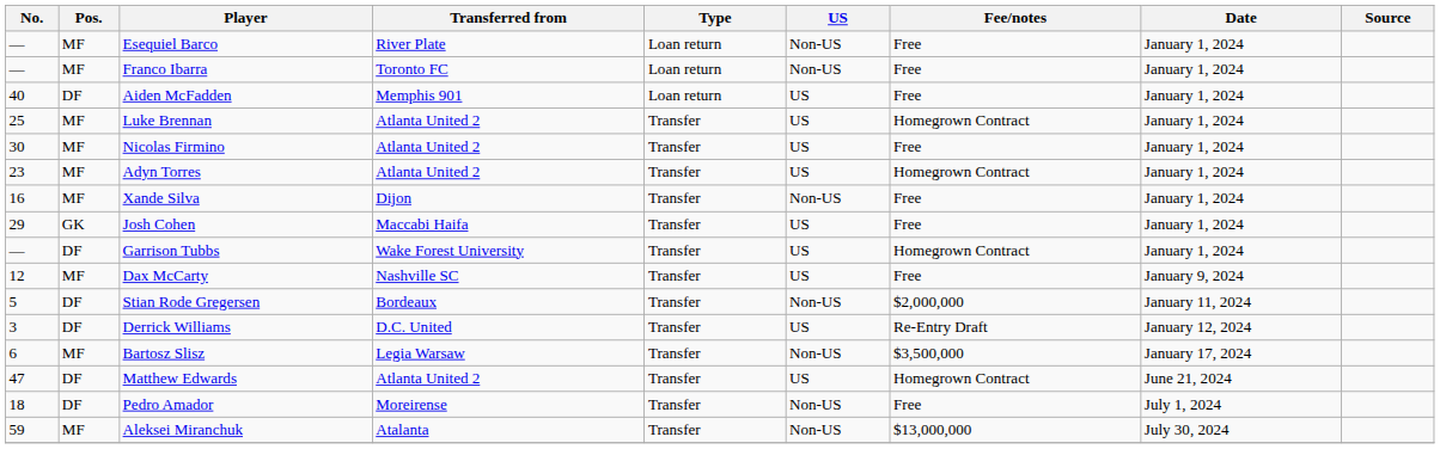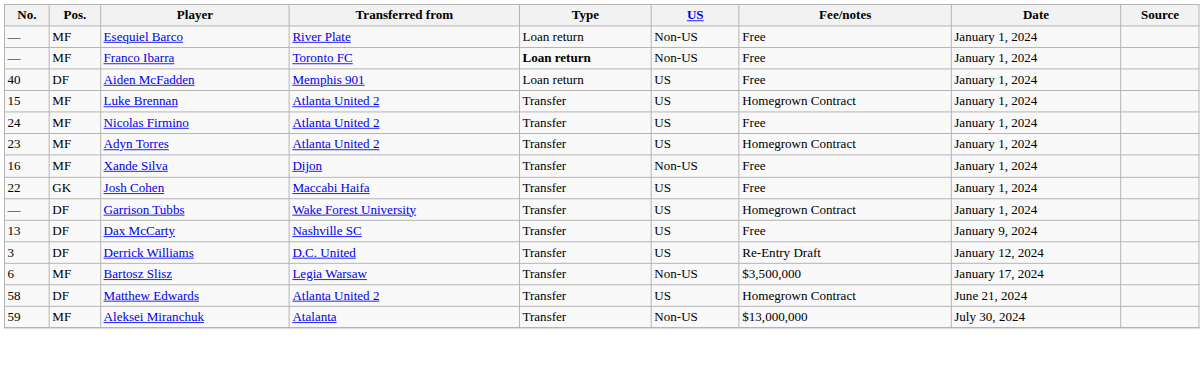 <table class="wikitable sortable" style="width:110%; text-align:center; font-size:95%; text-align:left;">
 <tr>
 <th>No.</th>
 <th>Pos.</th>
 <th>Player</th>
 <th>Transferred from</th>
 <th>Type</th>
 <th><a href='#'>US</a></th>
 <th>Fee/notes</th>
 <th>Date</th>
 <th>Source</th>
 </tr>
 <tr>
 <td>—</td>
 <td>MF</td>
 <td> <a href='#'>Esequiel Barco</a></td>
 <td> <a href='#'>River Plate</a></td>
 <td>Loan return</td>
 <td>Non-US</td>
 <td>Free</td>
 <td>January 1, 2024</td>
 <td></td>
 </tr>
 <tr>
 <td>—</td>
 <td>MF</td>
 <td> <a href='#'>Franco Ibarra</a></td>
 <td> <a href='#'>Toronto FC</a></td>
-<td>Loan return</td>
+<td><strong>Loan return</strong></td>
 <td>Non-US</td>
 <td>Free</td>
 <td>January 1, 2024</td>
 <td></td>
 </tr>
 <tr>
 <td>40</td>
 <td>DF</td>
 <td> <a href='#'>Aiden McFadden</a></td>
 <td> <a href='#'>Memphis 901</a></td>
 <td>Loan return</td>
 <td>US</td>
 <td>Free</td>
 <td>January 1, 2024</td>
 <td></td>
 </tr>
 <tr>
-<td>25</td>
+<td>15</td>
 <td>MF</td>
 <td> <a href='#'>Luke Brennan</a></td>
 <td> <a href='#'>Atlanta United 2</a></td>
 <td>Transfer</td>
 <td>US</td>
 <td>Homegrown Contract</td>
 <td>January 1, 2024</td>
 <td></td>
 </tr>
 <tr>
-<td>30</td>
+<td>24</td>
 <td>MF</td>
 <td> <a href='#'>Nicolas Firmino</a></td>
 <td> <a href='#'>Atlanta United 2</a></td>
 <td>Transfer</td>
 <td>US</td>
 <td>Free</td>
 <td>January 1, 2024</td>
 <td></td>
 </tr>
 <tr>
 <td>23</td>
 <td>MF</td>
 <td> <a href='#'>Adyn Torres</a></td>
 <td> <a href='#'>Atlanta United 2</a></td>
 <td>Transfer</td>
 <td>US</td>
 <td>Homegrown Contract</td>
 <td>January 1, 2024</td>
 <td></td>
 </tr>
 <tr>
 <td>16</td>
 <td>MF</td>
 <td> <a href='#'>Xande Silva</a></td>
 <td> <a href='#'>Dijon</a></td>
 <td>Transfer</td>
 <td>Non-US</td>
 <td>Free</td>
 <td>January 1, 2024</td>
 <td></td>
 </tr>
 <tr>
-<td>29</td>
+<td>22</td>
 <td>GK</td>
 <td> <a href='#'>Josh Cohen</a></td>
 <td> <a href='#'>Maccabi Haifa</a></td>
 <td>Transfer</td>
 <td>US</td>
 <td>Free</td>
 <td>January 1, 2024</td>
 <td></td>
 </tr>
 <tr>
 <td>—</td>
 <td>DF</td>
 <td> <a href='#'>Garrison Tubbs</a></td>
 <td> <a href='#'>Wake Forest University</a></td>
 <td>Transfer</td>
 <td>US</td>
 <td>Homegrown Contract</td>
 <td>January 1, 2024</td>
 <td></td>
 </tr>
 <tr>
-<td>12</td>
-<td>MF</td>
+<td>13</td>
+<td>DF</td>
 <td> <a href='#'>Dax McCarty</a></td>
 <td> <a href='#'>Nashville SC</a></td>
 <td>Transfer</td>
 <td>US</td>
 <td>Free</td>
 <td>January 9, 2024</td>
-<td></td>
-</tr>
-<tr>
-<td>5</td>
-<td>DF</td>
-<td> <a href='#'>Stian Rode Gregersen</a></td>
-<td> <a href='#'>Bordeaux</a></td>
-<td>Transfer</td>
-<td>Non-US</td>
-<td>$2,000,000</td>
-<td>January 11, 2024</td>
 <td></td>
 </tr>
 <tr>
 <td>3</td>
 <td>DF</td>
 <td> <a href='#'>Derrick Williams</a></td>
 <td> <a href='#'>D.C. United</a></td>
 <td>Transfer</td>
 <td>US</td>
 <td>Re-Entry Draft</td>
 <td>January 12, 2024</td>
 <td></td>
 </tr>
 <tr>
 <td>6</td>
 <td>MF</td>
 <td> <a href='#'>Bartosz Slisz</a></td>
 <td> <a href='#'>Legia Warsaw</a></td>
 <td>Transfer</td>
 <td>Non-US</td>
 <td>$3,500,000</td>
 <td>January 17, 2024</td>
 <td></td>
 </tr>
 <tr>
-<td>47</td>
+<td>58</td>
 <td>DF</td>
 <td> <a href='#'>Matthew Edwards</a></td>
 <td> <a href='#'>Atlanta United 2</a></td>
 <td>Transfer</td>
 <td>US</td>
 <td>Homegrown Contract</td>
 <td>June 21, 2024</td>
-<td></td>
-</tr>
-<tr>
-<td>18</td>
-<td>DF</td>
-<td> <a href='#'>Pedro Amador</a></td>
-<td> <a href='#'>Moreirense</a></td>
-<td>Transfer</td>
-<td>Non-US</td>
-<td>Free</td>
-<td>July 1, 2024</td>
 <td></td>
 </tr>
 <tr>
 <td>59</td>
 <td>MF</td>
 <td> <a href='#'>Aleksei Miranchuk</a></td>
 <td> <a href='#'>Atalanta</a></td>
 <td>Transfer</td>
 <td>Non-US</td>
 <td>$13,000,000</td>
 <td>July 30, 2024</td>
 <td></td>
 </tr>
 <tr>
 </tr>
 </table>
